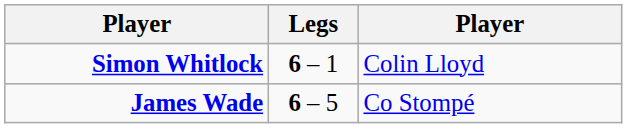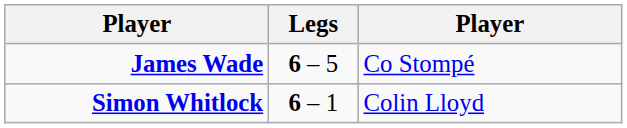 <table class=wikitable style="text-align:center">
 <tr>
 <th width=163>Player</th>
 <th width=50>Legs</th>
 <th width=163>Player</th>
 </tr>
 <tr align=left>
+<td align=right><strong><a href='#'>James Wade</a></strong> </td>
+<td align=center><strong>6</strong> – 5</td>
+<td> <a href='#'>Co Stompé</a></td>
+</tr>
+<tr align=left>
 <td align=right><strong><a href='#'>Simon Whitlock</a></strong> </td>
 <td align=center><strong>6</strong> – 1</td>
 <td> <a href='#'>Colin Lloyd</a></td>
 </tr>
-<tr align=left>
-<td align=right><strong><a href='#'>James Wade</a></strong> </td>
-<td align=center><strong>6</strong> – 5</td>
-<td> <a href='#'>Co Stompé</a></td>
-</tr>
 </table>
